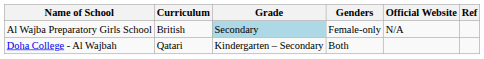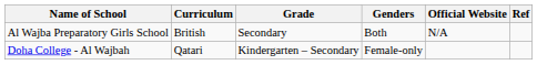 <table class="wikitable">
 <tr>
 <th>Name of School</th>
 <th>Curriculum</th>
 <th>Grade</th>
 <th>Genders</th>
 <th>Official Website</th>
 <th>Ref</th>
 </tr>
 <tr>
 <td>Al Wajba Preparatory Girls School</td>
 <td>British</td>
-<td style="background: lightblue;">Secondary</td>
-<td>Female-only</td>
+<td>Secondary</td>
+<td>Both</td>
 <td>N/A</td>
 <td></td>
 </tr>
 <tr>
 <td><a href='#'>Doha College</a> - Al Wajbah</td>
 <td>Qatari</td>
 <td>Kindergarten – Secondary</td>
-<td>Both</td>
+<td>Female-only</td>
 <td></td>
 <td></td>
 </tr>
 </table>
